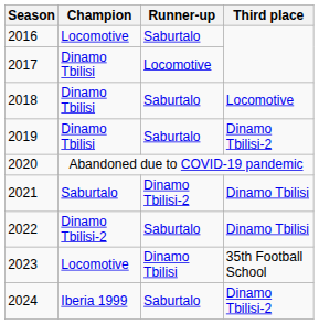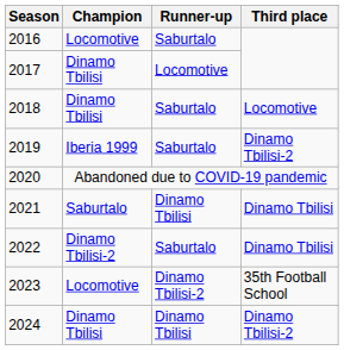 <table class="wikitable" width=60%>
 <tr>
 <th>Season</th>
 <th>Champion</th>
 <th>Runner-up</th>
 <th>Third place</th>
 </tr>
 <tr>
 <td>2016</td>
 <td><a href='#'>Locomotive</a></td>
 <td><a href='#'>Saburtalo</a></td>
 </tr>
 <tr>
 <td>2017</td>
 <td><a href='#'>Dinamo Tbilisi</a></td>
 <td><a href='#'>Locomotive</a></td>
 </tr>
 <tr>
 <td>2018</td>
 <td><a href='#'>Dinamo Tbilisi</a></td>
 <td><a href='#'>Saburtalo</a></td>
 <td><a href='#'>Locomotive</a></td>
 </tr>
 <tr>
 <td>2019</td>
-<td><a href='#'>Dinamo Tbilisi</a></td>
+<td><a href='#'>Iberia 1999</a></td>
 <td><a href='#'>Saburtalo</a></td>
 <td><a href='#'>Dinamo Tbilisi-2</a></td>
 </tr>
 <tr>
 <td>2020</td>
 <td colspan=3 align=center>Abandoned due to <a href='#'>COVID-19 pandemic</a></td>
 </tr>
 <tr>
 <td>2021</td>
 <td><a href='#'>Saburtalo</a></td>
-<td><a href='#'>Dinamo Tbilisi-2</a></td>
+<td><a href='#'>Dinamo Tbilisi</a></td>
 <td><a href='#'>Dinamo Tbilisi</a></td>
 </tr>
 <tr>
 <td>2022</td>
 <td><a href='#'>Dinamo Tbilisi-2</a></td>
 <td><a href='#'>Saburtalo</a></td>
 <td><a href='#'>Dinamo Tbilisi</a></td>
 </tr>
 <tr>
 <td>2023</td>
 <td><a href='#'>Locomotive</a></td>
-<td><a href='#'>Dinamo Tbilisi</a></td>
+<td><a href='#'>Dinamo Tbilisi-2</a></td>
 <td>35th Football School</td>
 </tr>
 <tr>
 <td>2024</td>
-<td><a href='#'>Iberia 1999</a></td>
-<td><a href='#'>Saburtalo</a></td>
+<td><a href='#'>Dinamo Tbilisi</a></td>
+<td><a href='#'>Dinamo Tbilisi</a></td>
 <td><a href='#'>Dinamo Tbilisi-2</a></td>
 </tr>
 </table>
